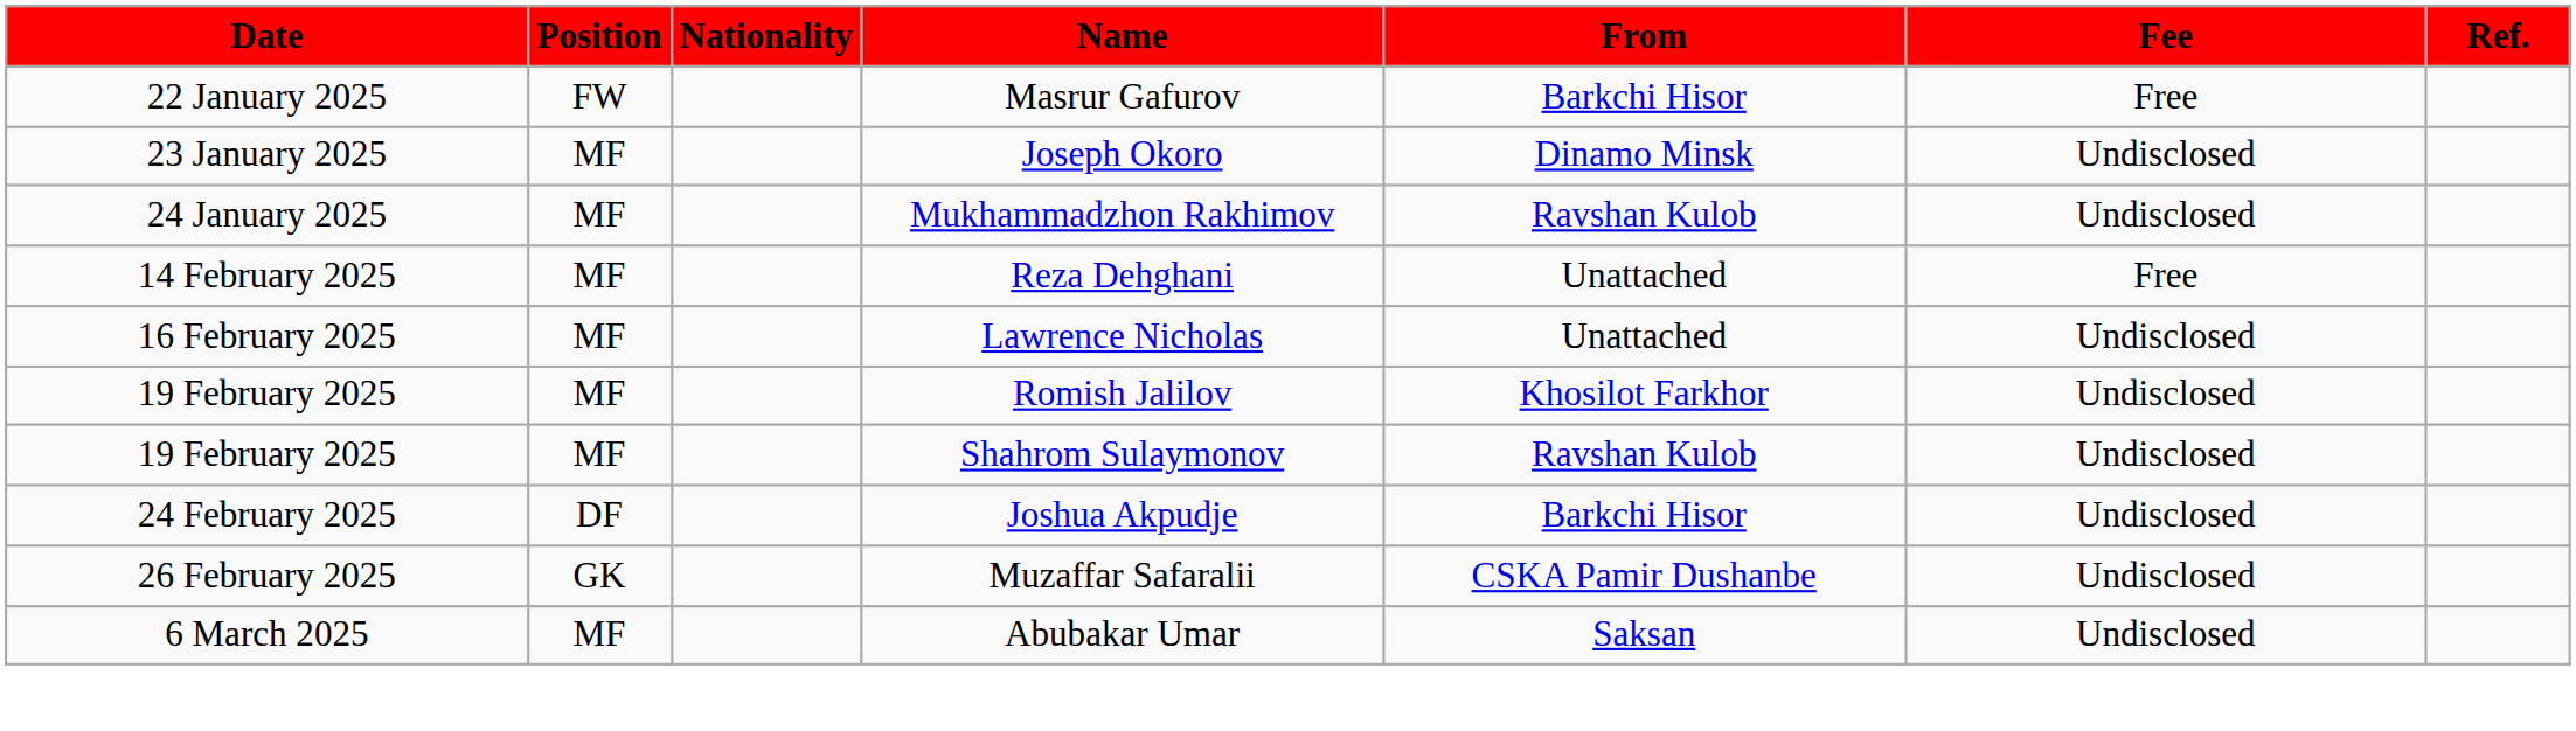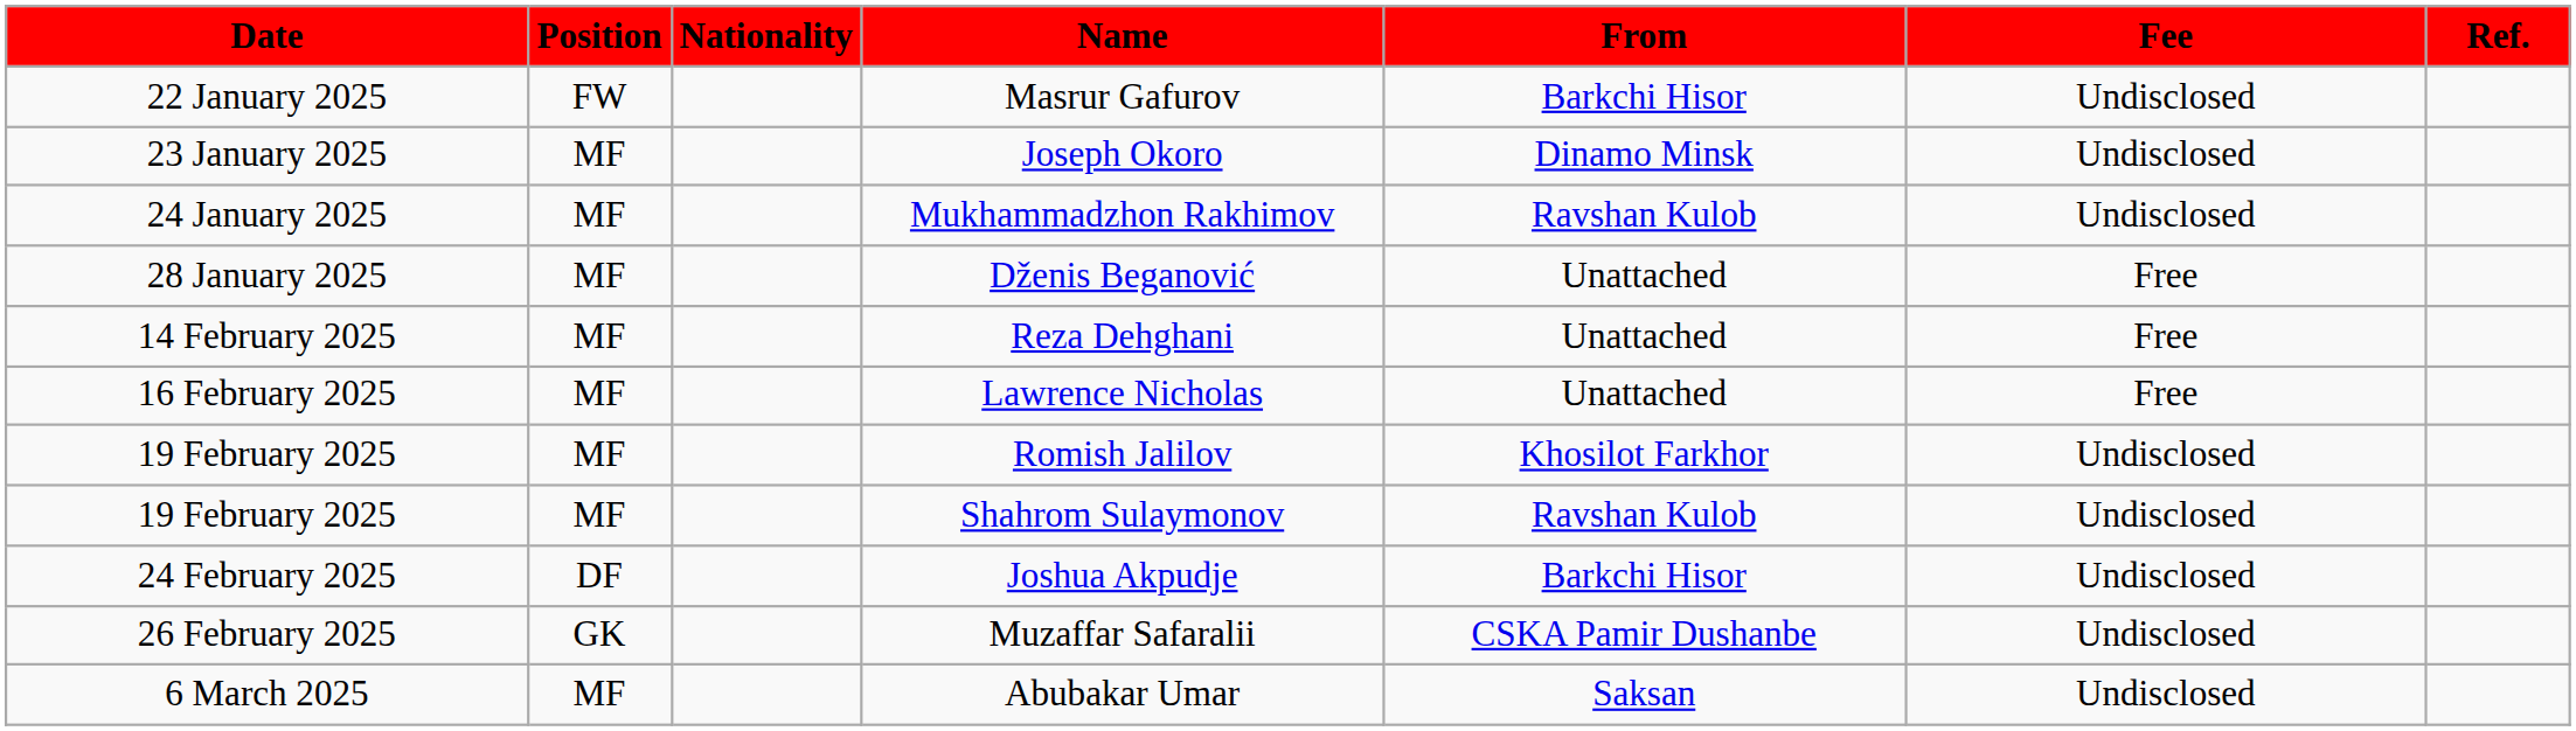 <table class="wikitable"  style="text-align:center; font-size:90%; ">
 <tr>
 <th style="background:#FF0000; color:#000000; width:200px;">Date</th>
 <th style="background:#FF0000; color:#000000; width:50px;">Position</th>
 <th style="background:#FF0000; color:#000000; width:50px;">Nationality</th>
 <th style="background:#FF0000; color:#000000; width:200px;">Name</th>
 <th style="background:#FF0000; color:#000000; width:200px;">From</th>
 <th style="background:#FF0000; color:#000000; width:200px;">Fee</th>
 <th style="background:#FF0000; color:#000000; width:50px;">Ref.</th>
 </tr>
 <tr>
 <td>22 January 2025</td>
 <td>FW</td>
 <td></td>
 <td>Masrur Gafurov</td>
 <td><a href='#'>Barkchi Hisor</a></td>
-<td>Free</td>
+<td>Undisclosed</td>
 <td></td>
 </tr>
 <tr>
 <td>23 January 2025</td>
 <td>MF</td>
 <td></td>
 <td><a href='#'>Joseph Okoro</a></td>
 <td><a href='#'>Dinamo Minsk</a></td>
 <td>Undisclosed</td>
 <td></td>
 </tr>
 <tr>
 <td>24 January 2025</td>
 <td>MF</td>
 <td></td>
 <td><a href='#'>Mukhammadzhon Rakhimov</a></td>
 <td><a href='#'>Ravshan Kulob</a></td>
 <td>Undisclosed</td>
 <td></td>
 </tr>
 <tr>
+<td>28 January 2025</td>
+<td>MF</td>
+<td></td>
+<td><a href='#'>Dženis Beganović</a></td>
+<td>Unattached</td>
+<td>Free</td>
+<td></td>
+</tr>
+<tr>
 <td>14 February 2025</td>
 <td>MF</td>
 <td></td>
 <td><a href='#'>Reza Dehghani</a></td>
 <td>Unattached</td>
 <td>Free</td>
 <td></td>
 </tr>
 <tr>
 <td>16 February 2025</td>
 <td>MF</td>
 <td></td>
 <td><a href='#'>Lawrence Nicholas</a></td>
 <td>Unattached</td>
-<td>Undisclosed</td>
+<td>Free</td>
 <td></td>
 </tr>
 <tr>
 <td>19 February 2025</td>
 <td>MF</td>
 <td></td>
 <td><a href='#'>Romish Jalilov</a></td>
 <td><a href='#'>Khosilot Farkhor</a></td>
 <td>Undisclosed</td>
 <td></td>
 </tr>
 <tr>
 <td>19 February 2025</td>
 <td>MF</td>
 <td></td>
 <td><a href='#'>Shahrom Sulaymonov</a></td>
 <td><a href='#'>Ravshan Kulob</a></td>
 <td>Undisclosed</td>
 <td></td>
 </tr>
 <tr>
 <td>24 February 2025</td>
 <td>DF</td>
 <td></td>
 <td><a href='#'>Joshua Akpudje</a></td>
 <td><a href='#'>Barkchi Hisor</a></td>
 <td>Undisclosed</td>
 <td></td>
 </tr>
 <tr>
 <td>26 February 2025</td>
 <td>GK</td>
 <td></td>
 <td>Muzaffar Safaralii</td>
 <td><a href='#'>CSKA Pamir Dushanbe</a></td>
 <td>Undisclosed</td>
 <td></td>
 </tr>
 <tr>
 <td>6 March 2025</td>
 <td>MF</td>
 <td></td>
 <td>Abubakar Umar</td>
 <td><a href='#'>Saksan</a></td>
 <td>Undisclosed</td>
 <td></td>
 </tr>
 </table>
